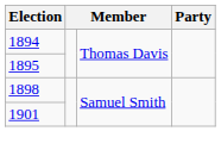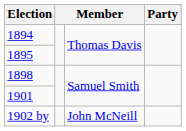 <table class="wikitable">
 <tr>
 <th>Election</th>
 <th colspan="2">Member</th>
 <th>Party</th>
 </tr>
 <tr>
 <td><a href='#'>1894</a></td>
 <td rowspan="2" > </td>
 <td rowspan="2"><a href='#'>Thomas Davis</a></td>
 <td rowspan="2"></td>
 </tr>
 <tr>
 <td><a href='#'>1895</a></td>
 </tr>
 <tr>
 <td><a href='#'>1898</a></td>
 <td rowspan="2" > </td>
 <td rowspan="2"><a href='#'>Samuel Smith</a></td>
 <td rowspan="2"></td>
 </tr>
 <tr>
 <td><a href='#'>1901</a></td>
 </tr>
+<tr>
+<td><a href='#'>1902 by</a></td>
+<td> </td>
+<td><a href='#'>John McNeill</a></td>
+<td></td>
+</tr>
 </table>
